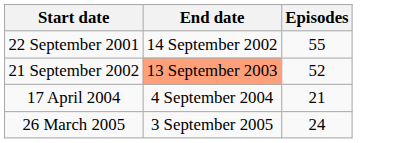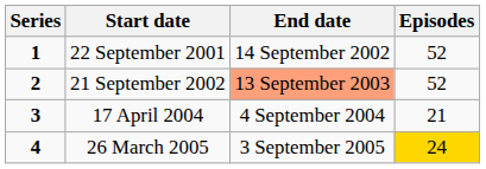 <table class="wikitable" style="text-align:center;">
 <tr>
+<th>Series</th>
 <th>Start date</th>
 <th>End date</th>
 <th>Episodes</th>
 </tr>
 <tr>
+<td><strong>1</strong></td>
 <td>22 September 2001</td>
 <td>14 September 2002</td>
-<td>55</td>
+<td>52</td>
 </tr>
 <tr>
+<td><strong>2</strong></td>
 <td>21 September 2002</td>
 <td style="background: lightsalmon;">13 September 2003</td>
 <td>52</td>
 </tr>
 <tr>
+<td><strong>3</strong></td>
 <td>17 April 2004</td>
 <td>4 September 2004</td>
 <td>21</td>
 </tr>
 <tr>
+<td><strong>4</strong></td>
 <td>26 March 2005</td>
 <td>3 September 2005</td>
-<td>24</td>
+<td style="background: gold;">24</td>
 </tr>
 </table>
